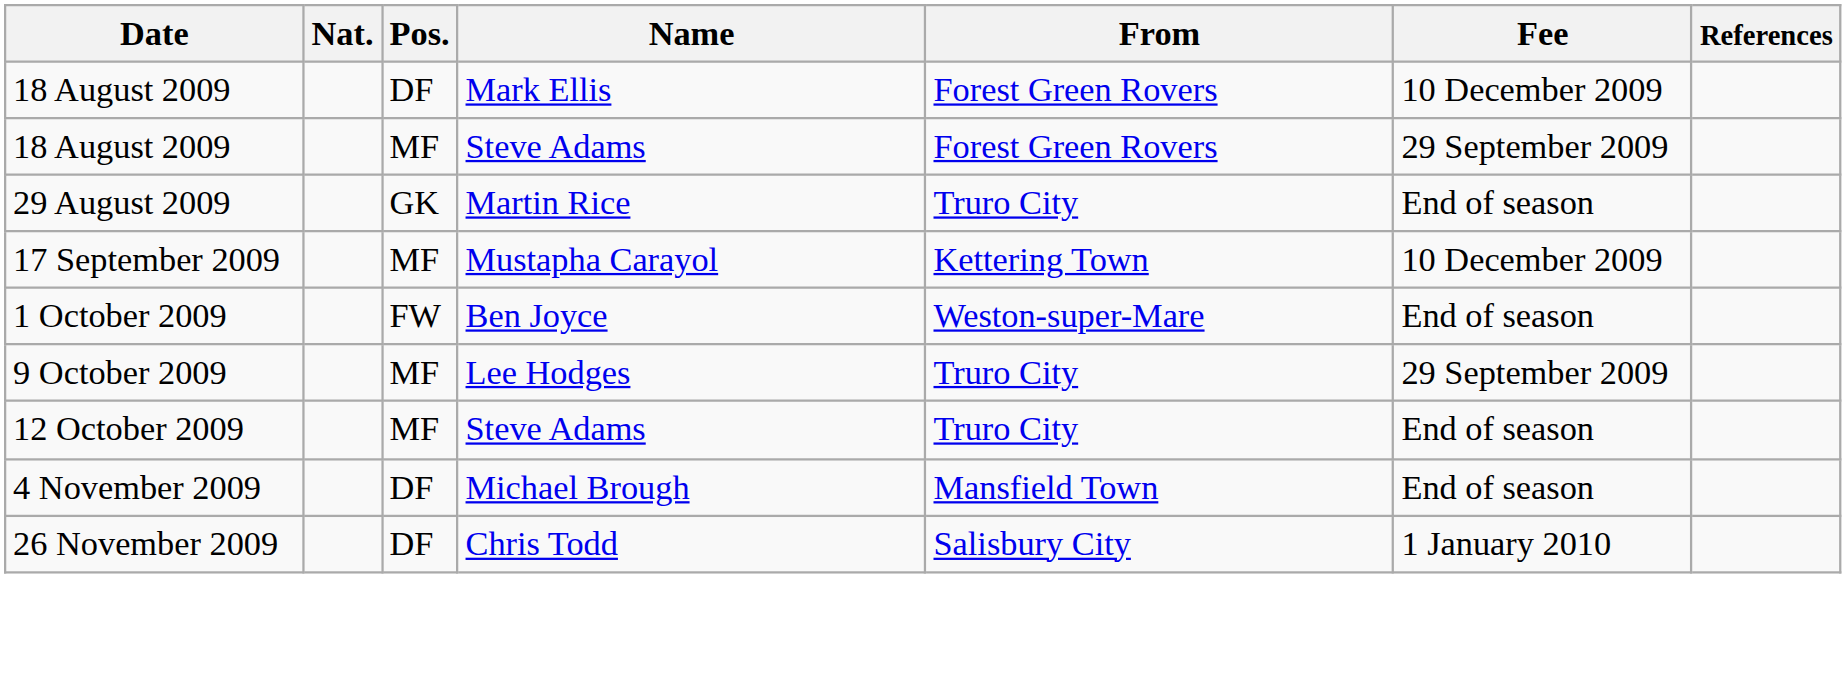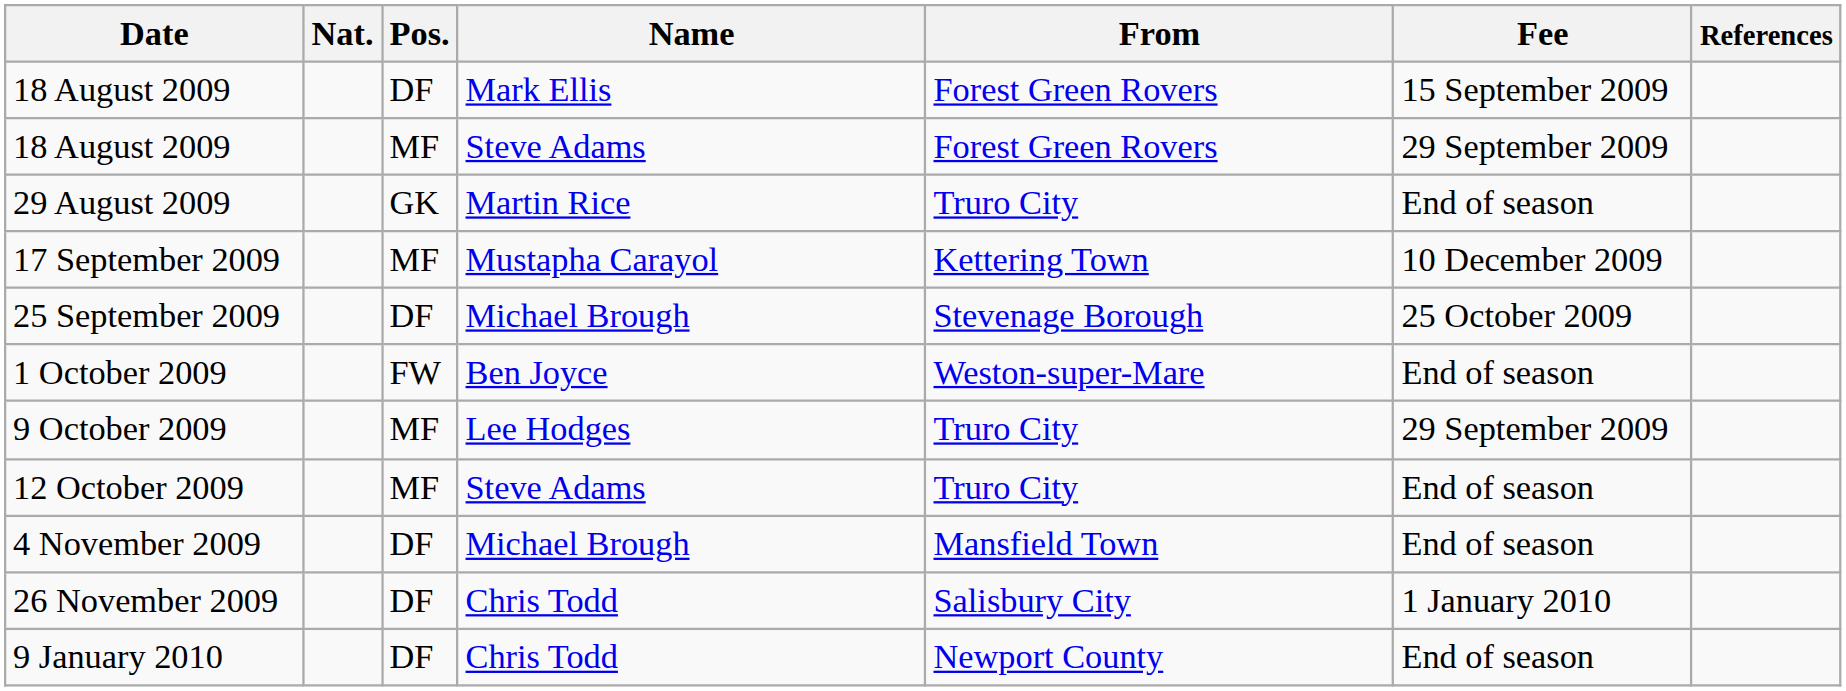 <table class="wikitable" style="font-size: 95%; text-align: left;">
 <tr>
 <th width=125>Date</th>
 <th>Nat.</th>
 <th>Pos.</th>
 <th width=200>Name</th>
 <th width=200>From</th>
 <th width=125>Fee</th>
 <th><small>References</small></th>
 </tr>
 <tr>
 <td>18 August 2009</td>
 <td></td>
 <td>DF</td>
 <td><a href='#'>Mark Ellis</a></td>
 <td><a href='#'>Forest Green Rovers</a></td>
-<td>10 December 2009</td>
+<td>15 September 2009</td>
 <td align="center"></td>
 </tr>
 <tr>
 <td>18 August 2009</td>
 <td></td>
 <td>MF</td>
 <td><a href='#'>Steve Adams</a></td>
 <td><a href='#'>Forest Green Rovers</a></td>
 <td>29 September 2009</td>
 <td align="center"></td>
 </tr>
 <tr>
 <td>29 August 2009</td>
 <td></td>
 <td>GK</td>
 <td><a href='#'>Martin Rice</a></td>
 <td><a href='#'>Truro City</a></td>
 <td>End of season</td>
 <td align="center"></td>
 </tr>
 <tr>
 <td>17 September 2009</td>
 <td></td>
 <td>MF</td>
 <td><a href='#'>Mustapha Carayol</a></td>
 <td><a href='#'>Kettering Town</a></td>
 <td>10 December 2009</td>
+<td align="center"></td>
+</tr>
+<tr>
+<td>25 September 2009</td>
+<td></td>
+<td>DF</td>
+<td><a href='#'>Michael Brough</a></td>
+<td><a href='#'>Stevenage Borough</a></td>
+<td>25 October 2009</td>
 <td align="center"></td>
 </tr>
 <tr>
 <td>1 October 2009</td>
 <td></td>
 <td>FW</td>
 <td><a href='#'>Ben Joyce</a></td>
 <td><a href='#'>Weston-super-Mare</a></td>
 <td>End of season</td>
 <td align="center"></td>
 </tr>
 <tr>
 <td>9 October 2009</td>
 <td></td>
 <td>MF</td>
 <td><a href='#'>Lee Hodges</a></td>
 <td><a href='#'>Truro City</a></td>
 <td>29 September 2009</td>
 <td align="center"></td>
 </tr>
 <tr>
 <td>12 October 2009</td>
 <td></td>
 <td>MF</td>
 <td><a href='#'>Steve Adams</a></td>
 <td><a href='#'>Truro City</a></td>
 <td>End of season</td>
 <td align="center"></td>
 </tr>
 <tr>
 <td>4 November 2009</td>
 <td></td>
 <td>DF</td>
 <td><a href='#'>Michael Brough</a></td>
 <td><a href='#'>Mansfield Town</a></td>
 <td>End of season</td>
 <td align="center"></td>
 </tr>
 <tr>
 <td>26 November 2009</td>
 <td></td>
 <td>DF</td>
 <td><a href='#'>Chris Todd</a></td>
 <td><a href='#'>Salisbury City</a></td>
 <td>1 January 2010</td>
 <td align="center"></td>
 </tr>
+<tr>
+<td>9 January 2010</td>
+<td></td>
+<td>DF</td>
+<td><a href='#'>Chris Todd</a></td>
+<td><a href='#'>Newport County</a></td>
+<td>End of season</td>
+<td align="center"></td>
+</tr>
 </table>
